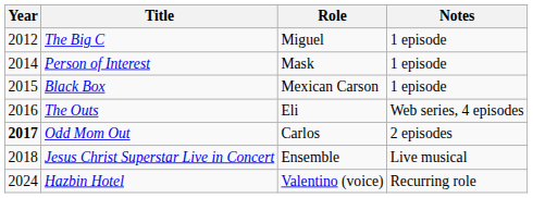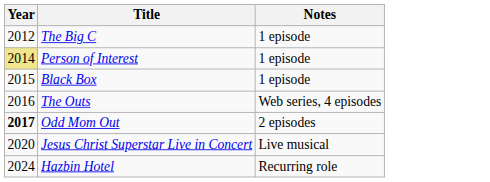 <table class="wikitable sortable">
 <tr>
 <th>Year</th>
 <th>Title</th>
-<th>Role</th>
 <th class="unsortable">Notes</th>
 </tr>
 <tr>
 <td>2012</td>
 <td><em><a href='#'>The Big C</a></em></td>
-<td>Miguel</td>
 <td>1 episode</td>
 </tr>
 <tr>
-<td>2014</td>
+<td style="background: khaki;">2014</td>
 <td><em><a href='#'>Person of Interest</a></em></td>
-<td>Mask</td>
 <td>1 episode</td>
 </tr>
 <tr>
 <td>2015</td>
 <td><em><a href='#'>Black Box</a></em></td>
-<td>Mexican Carson</td>
 <td>1 episode</td>
 </tr>
 <tr>
 <td>2016</td>
 <td><em><a href='#'>The Outs</a></em></td>
-<td>Eli</td>
 <td>Web series, 4 episodes</td>
 </tr>
 <tr>
 <td><strong>2017</strong></td>
 <td><em><a href='#'>Odd Mom Out</a></em></td>
-<td>Carlos</td>
 <td>2 episodes</td>
 </tr>
 <tr>
-<td>2018</td>
+<td>2020</td>
 <td><em><a href='#'>Jesus Christ Superstar Live in Concert</a></em></td>
-<td>Ensemble</td>
 <td>Live musical</td>
 </tr>
 <tr>
 <td>2024</td>
 <td><em><a href='#'>Hazbin Hotel</a></em></td>
-<td><a href='#'>Valentino</a> (voice)</td>
 <td>Recurring role</td>
 </tr>
 </table>
